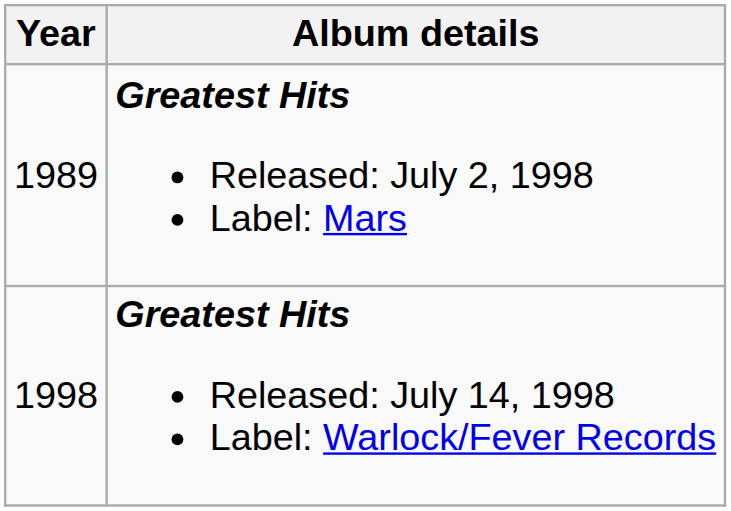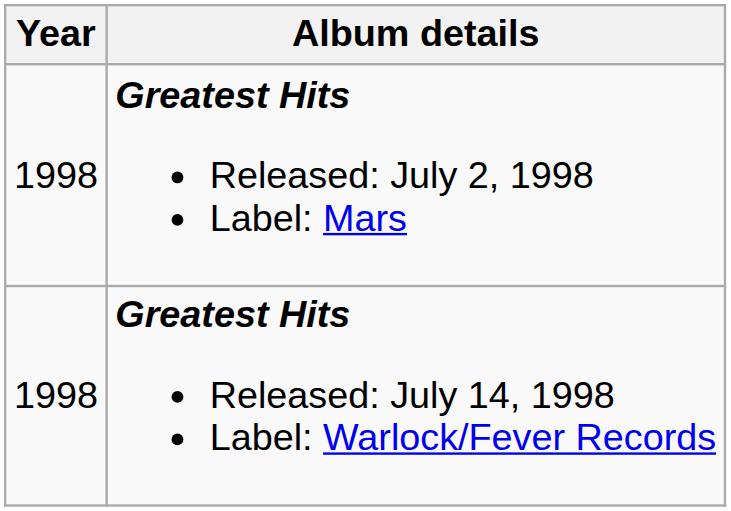 <table class=wikitable style="text-align:center;">
 <tr>
 <th>Year</th>
 <th>Album details</th>
 </tr>
 <tr>
-<td>1989</td>
+<td>1998</td>
 <td align=left><strong><em>Greatest Hits</em></strong><br><ul><li>Released: July 2, 1998</li><li>Label: <a href='#'>Mars</a></li></ul></td>
 </tr>
 <tr>
 <td>1998</td>
 <td align=left><strong><em>Greatest Hits</em></strong><br><ul><li>Released: July 14, 1998</li><li>Label: <a href='#'>Warlock/Fever Records</a></li></ul></td>
 </tr>
 </table>
